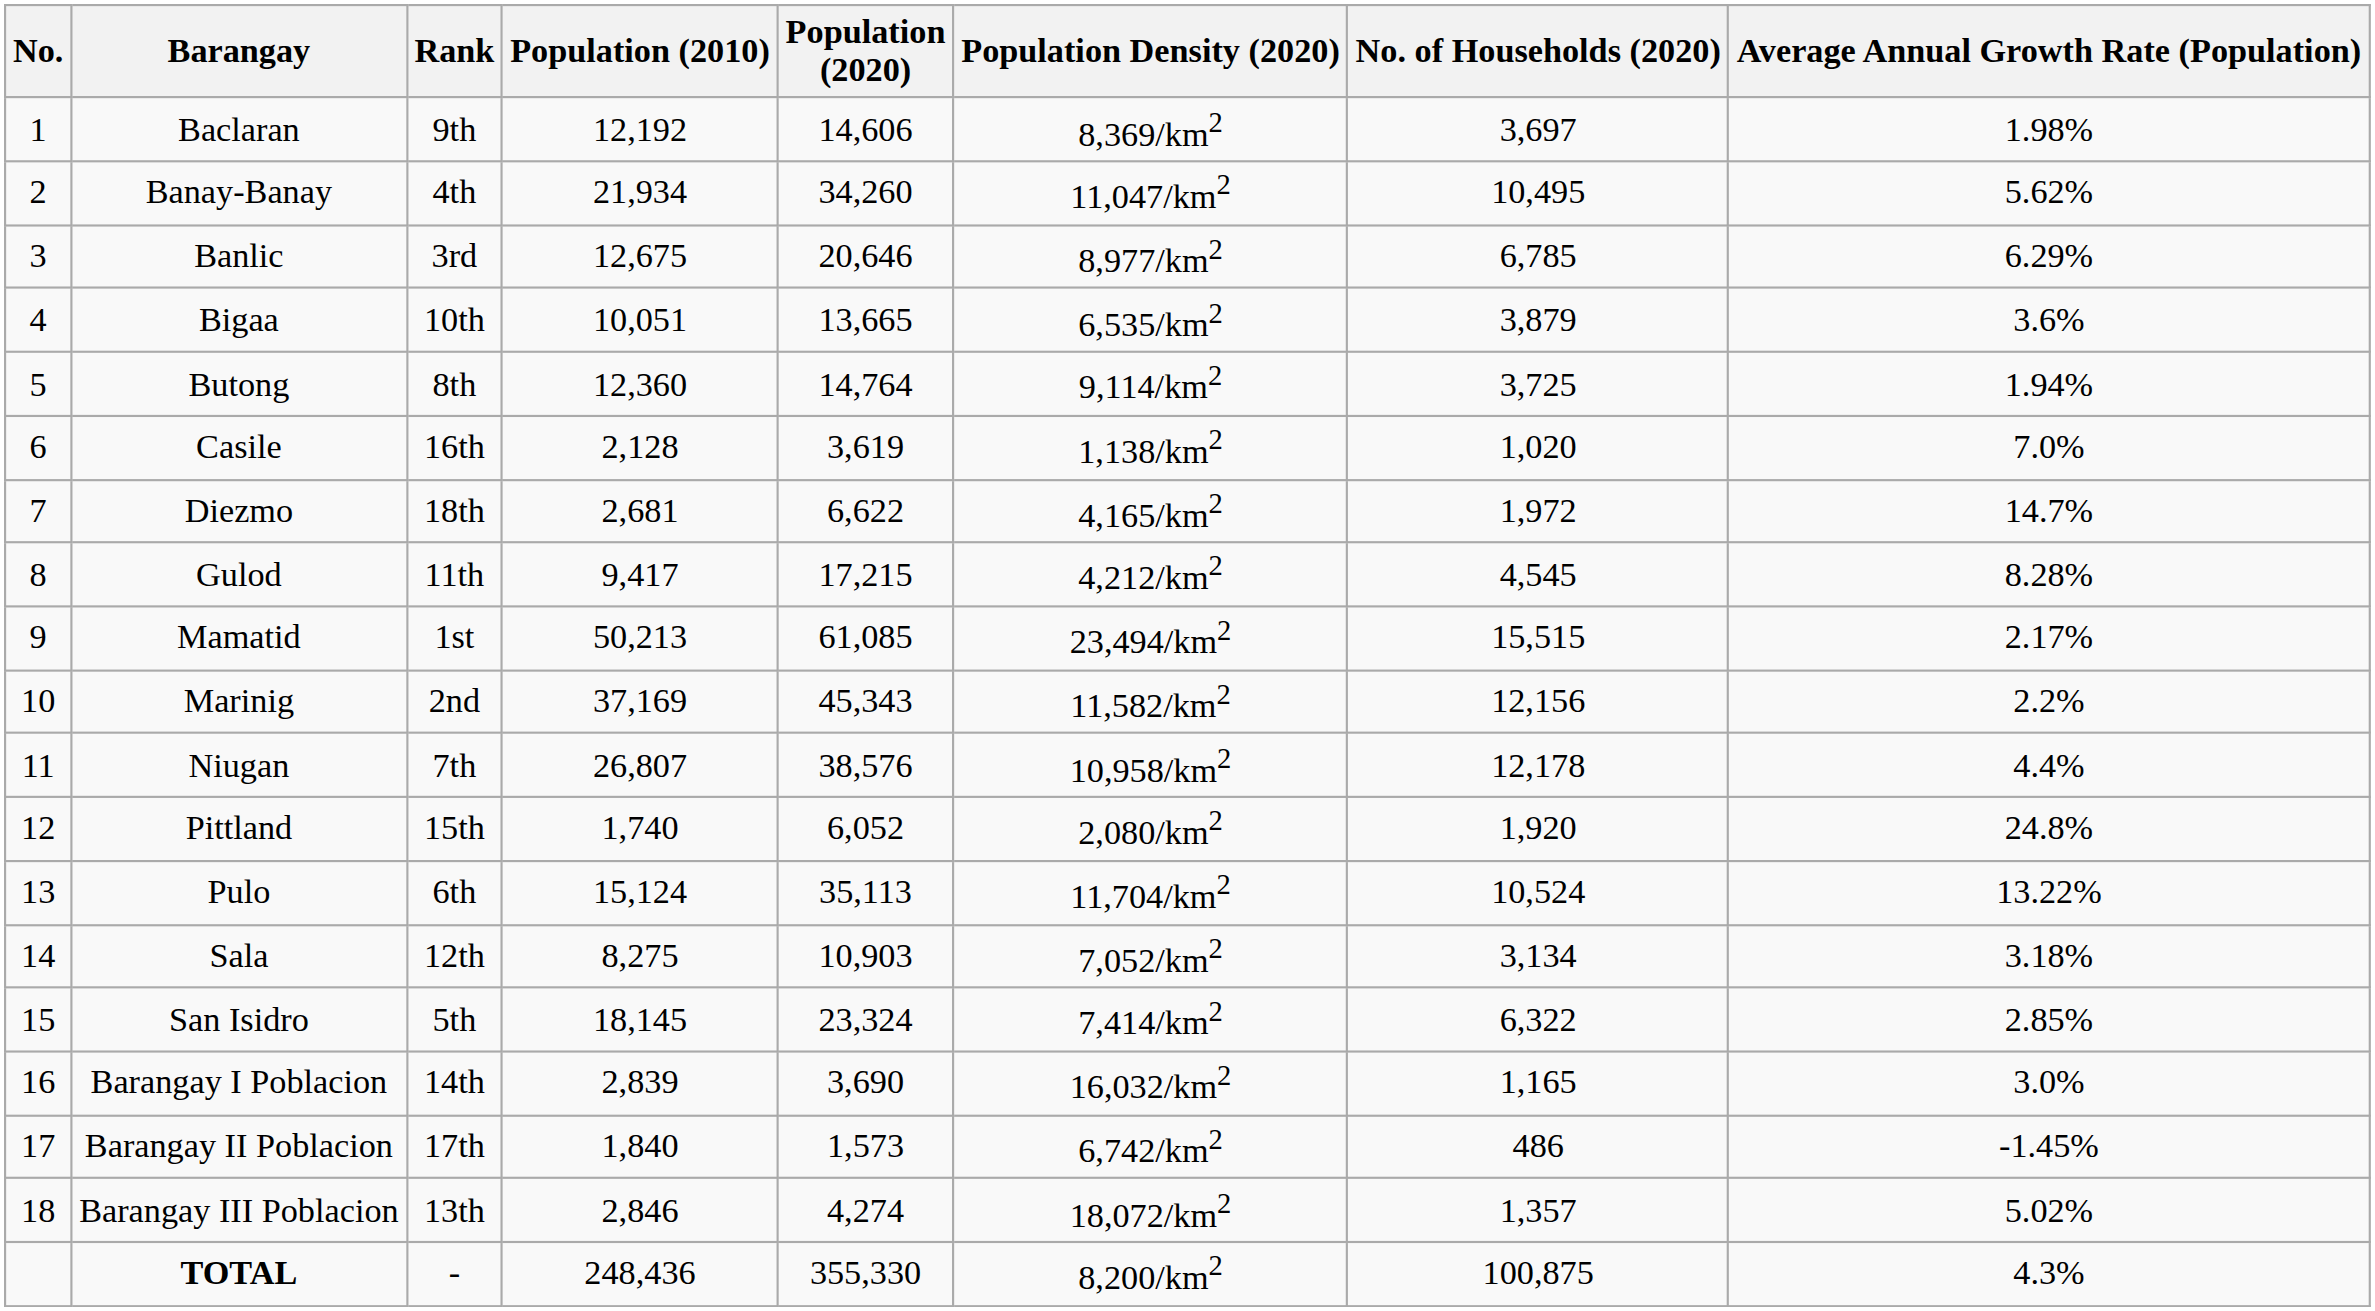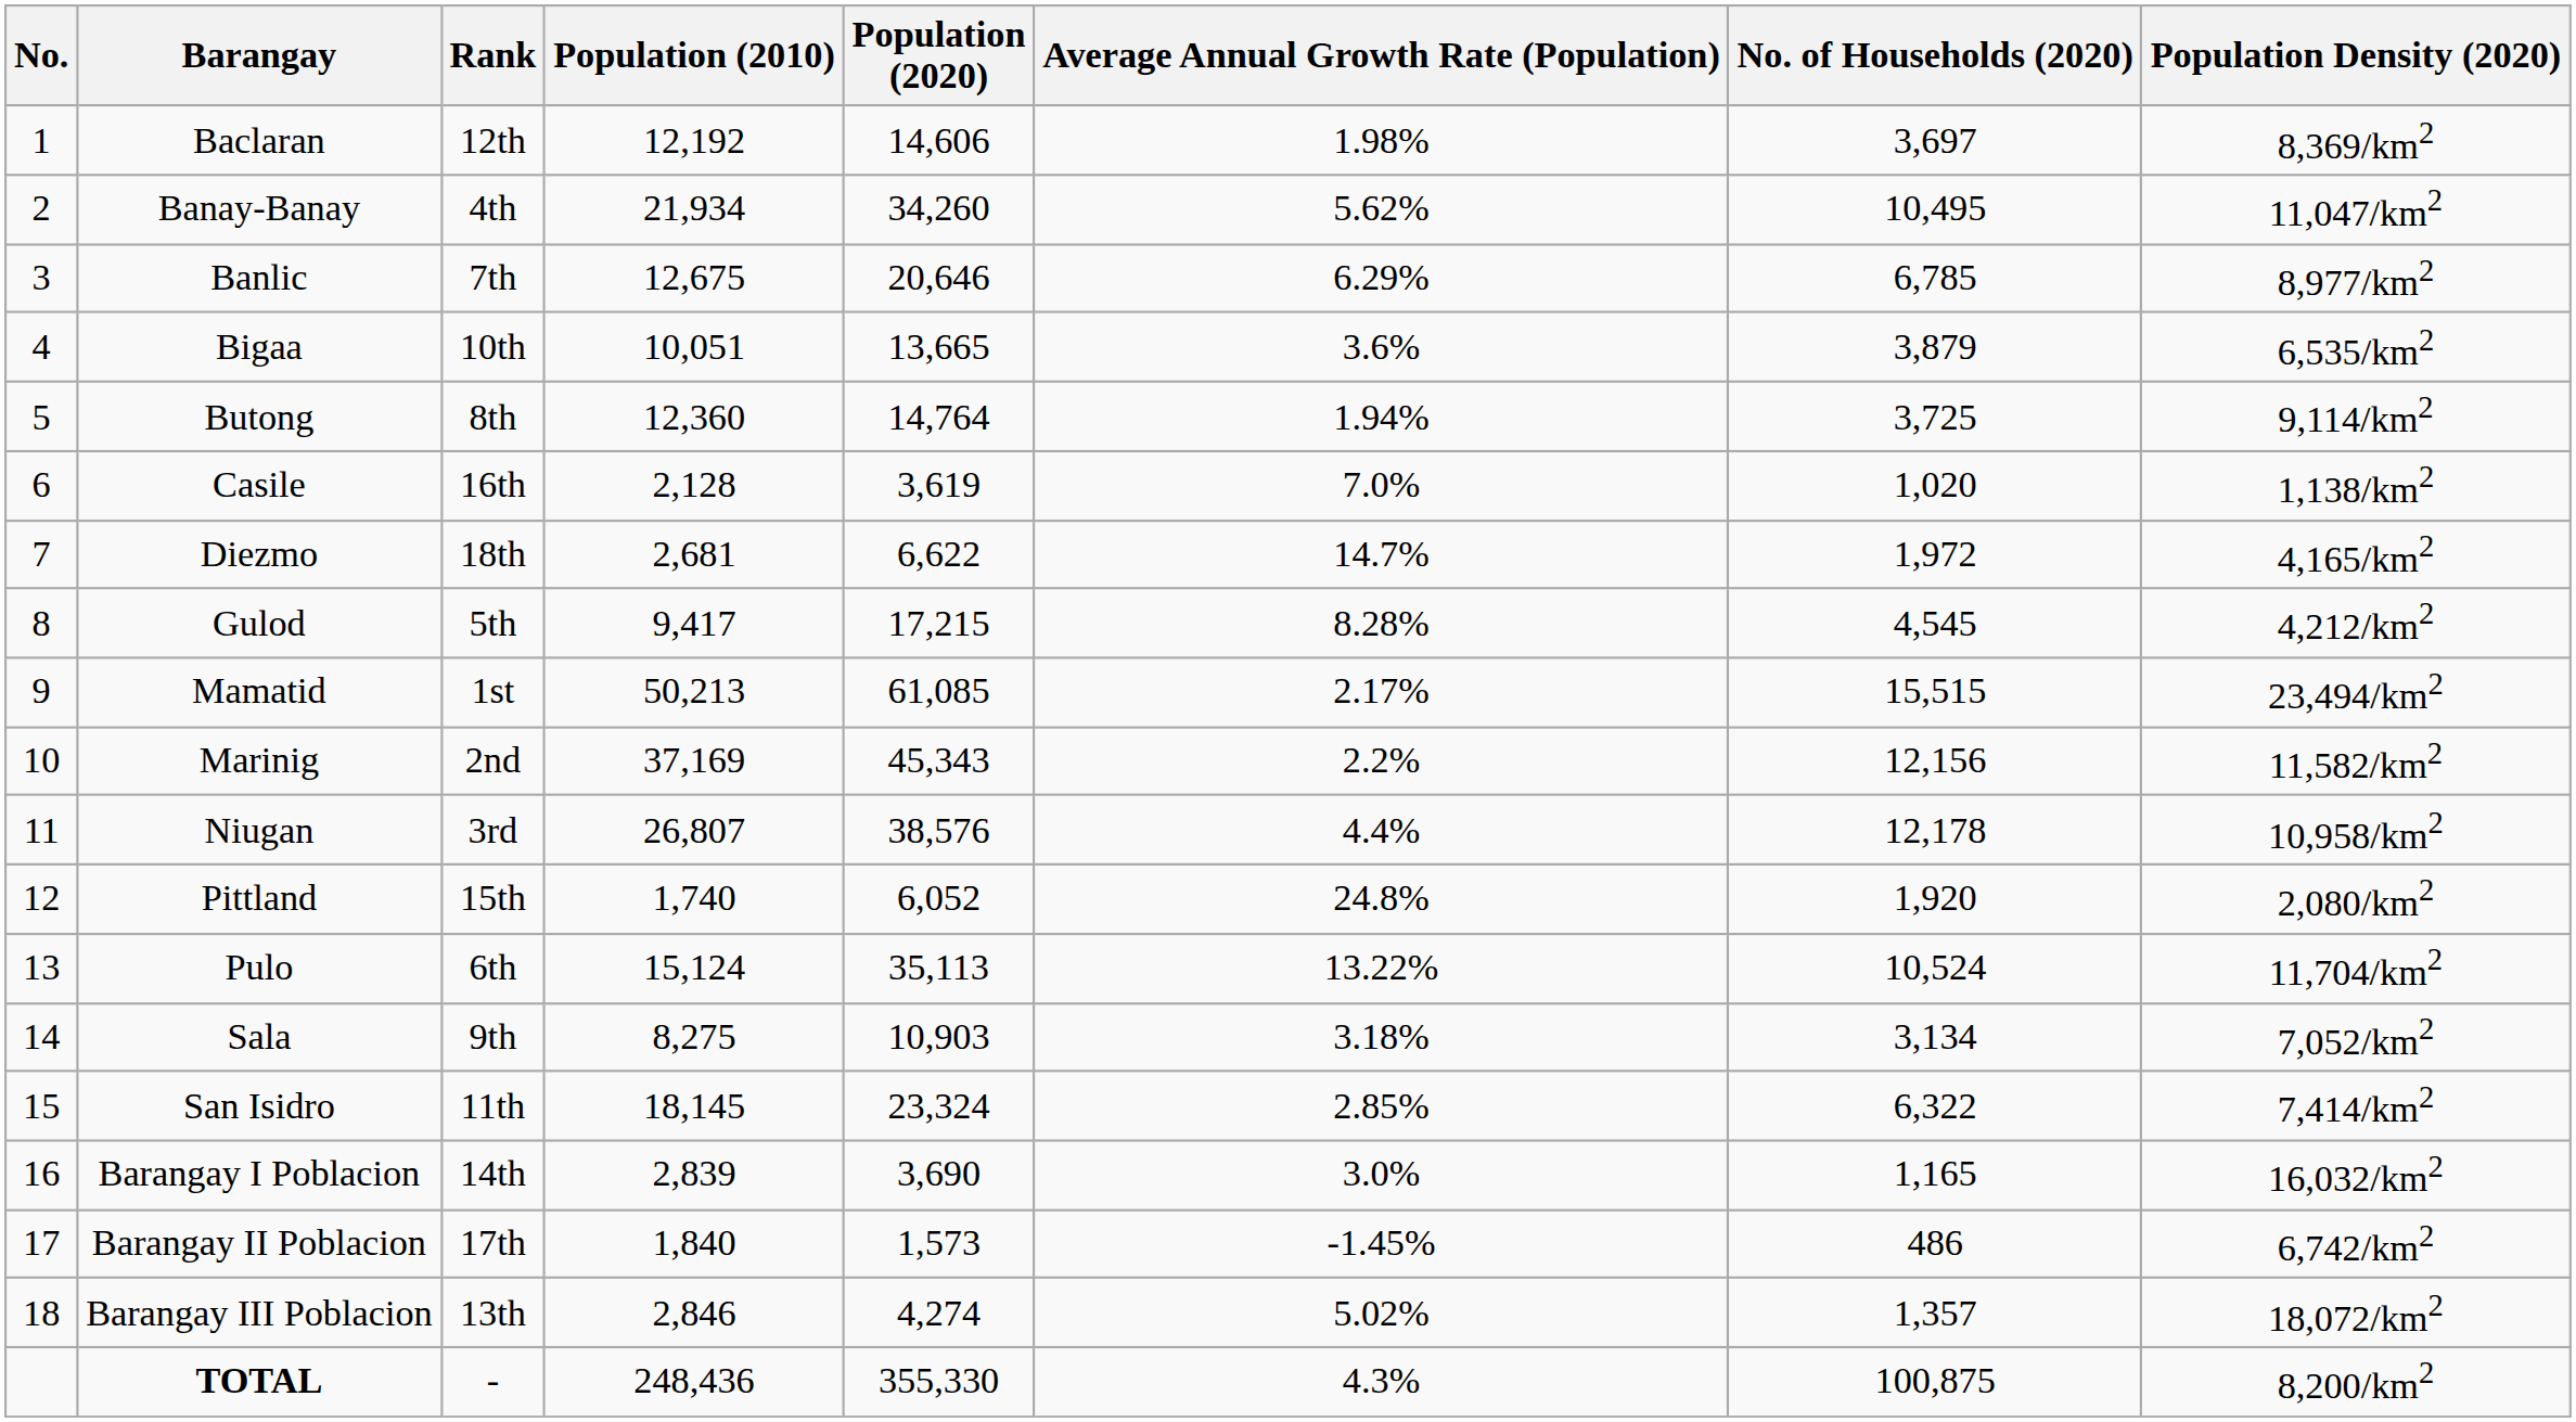 <table class="wikitable sortable" style="text-align: center">
 <tr>
 <th>No.</th>
 <th>Barangay</th>
 <th>Rank</th>
 <th>Population (2010)</th>
 <th>Population<br>(2020)</th>
+<th>Average Annual Growth Rate (Population)</th>
+<th>No. of Households (2020)</th>
 <th>Population Density (2020)</th>
-<th>No. of Households (2020)</th>
-<th>Average Annual Growth Rate (Population)</th>
 </tr>
 <tr>
 <td>1</td>
 <td>Baclaran</td>
-<td>9th</td>
+<td>12th</td>
 <td>12,192</td>
 <td>14,606</td>
+<td>1.98%</td>
+<td>3,697</td>
 <td>8,369/km<sup>2</sup></td>
-<td>3,697</td>
-<td>1.98%</td>
 </tr>
 <tr>
 <td>2</td>
 <td>Banay-Banay</td>
 <td>4th</td>
 <td>21,934</td>
 <td>34,260</td>
+<td>5.62%</td>
+<td>10,495</td>
 <td>11,047/km<sup>2</sup></td>
-<td>10,495</td>
-<td>5.62%</td>
 </tr>
 <tr>
 <td>3</td>
 <td>Banlic</td>
-<td>3rd</td>
+<td>7th</td>
 <td>12,675</td>
 <td>20,646</td>
+<td>6.29%</td>
+<td>6,785</td>
 <td>8,977/km<sup>2</sup></td>
-<td>6,785</td>
-<td>6.29%</td>
 </tr>
 <tr>
 <td>4</td>
 <td>Bigaa</td>
 <td>10th</td>
 <td>10,051</td>
 <td>13,665</td>
+<td>3.6%</td>
+<td>3,879</td>
 <td>6,535/km<sup>2</sup></td>
-<td>3,879</td>
-<td>3.6%</td>
 </tr>
 <tr>
 <td>5</td>
 <td>Butong</td>
 <td>8th</td>
 <td>12,360</td>
 <td>14,764</td>
+<td>1.94%</td>
+<td>3,725</td>
 <td>9,114/km<sup>2</sup></td>
-<td>3,725</td>
-<td>1.94%</td>
 </tr>
 <tr>
 <td>6</td>
 <td>Casile</td>
 <td>16th</td>
 <td>2,128</td>
 <td>3,619</td>
+<td>7.0%</td>
+<td>1,020</td>
 <td>1,138/km<sup>2</sup></td>
-<td>1,020</td>
-<td>7.0%</td>
 </tr>
 <tr>
 <td>7</td>
 <td>Diezmo</td>
 <td>18th</td>
 <td>2,681</td>
 <td>6,622</td>
+<td>14.7%</td>
+<td>1,972</td>
 <td>4,165/km<sup>2</sup></td>
-<td>1,972</td>
-<td>14.7%</td>
 </tr>
 <tr>
 <td>8</td>
 <td>Gulod</td>
-<td>11th</td>
+<td>5th</td>
 <td>9,417</td>
 <td>17,215</td>
+<td>8.28%</td>
+<td>4,545</td>
 <td>4,212/km<sup>2</sup></td>
-<td>4,545</td>
-<td>8.28%</td>
 </tr>
 <tr>
 <td>9</td>
 <td>Mamatid</td>
 <td>1st</td>
 <td>50,213</td>
 <td>61,085</td>
+<td>2.17%</td>
+<td>15,515</td>
 <td>23,494/km<sup>2</sup></td>
-<td>15,515</td>
-<td>2.17%</td>
 </tr>
 <tr>
 <td>10</td>
 <td>Marinig</td>
 <td>2nd</td>
 <td>37,169</td>
 <td>45,343</td>
+<td>2.2%</td>
+<td>12,156</td>
 <td>11,582/km<sup>2</sup></td>
-<td>12,156</td>
-<td>2.2%</td>
 </tr>
 <tr>
 <td>11</td>
 <td>Niugan</td>
-<td>7th</td>
+<td>3rd</td>
 <td>26,807</td>
 <td>38,576</td>
+<td>4.4%</td>
+<td>12,178</td>
 <td>10,958/km<sup>2</sup></td>
-<td>12,178</td>
-<td>4.4%</td>
 </tr>
 <tr>
 <td>12</td>
 <td>Pittland</td>
 <td>15th</td>
 <td>1,740</td>
 <td>6,052</td>
+<td>24.8%</td>
+<td>1,920</td>
 <td>2,080/km<sup>2</sup></td>
-<td>1,920</td>
-<td>24.8%</td>
 </tr>
 <tr>
 <td>13</td>
 <td>Pulo</td>
 <td>6th</td>
 <td>15,124</td>
 <td>35,113</td>
+<td>13.22%</td>
+<td>10,524</td>
 <td>11,704/km<sup>2</sup></td>
-<td>10,524</td>
-<td>13.22%</td>
 </tr>
 <tr>
 <td>14</td>
 <td>Sala</td>
-<td>12th</td>
+<td>9th</td>
 <td>8,275</td>
 <td>10,903</td>
+<td>3.18%</td>
+<td>3,134</td>
 <td>7,052/km<sup>2</sup></td>
-<td>3,134</td>
-<td>3.18%</td>
 </tr>
 <tr>
 <td>15</td>
 <td>San Isidro</td>
-<td>5th</td>
+<td>11th</td>
 <td>18,145</td>
 <td>23,324</td>
+<td>2.85%</td>
+<td>6,322</td>
 <td>7,414/km<sup>2</sup></td>
-<td>6,322</td>
-<td>2.85%</td>
 </tr>
 <tr>
 <td>16</td>
 <td>Barangay I Poblacion</td>
 <td>14th</td>
 <td>2,839</td>
 <td>3,690</td>
+<td>3.0%</td>
+<td>1,165</td>
 <td>16,032/km<sup>2</sup></td>
-<td>1,165</td>
-<td>3.0%</td>
 </tr>
 <tr>
 <td>17</td>
 <td>Barangay II Poblacion</td>
 <td>17th</td>
 <td>1,840</td>
 <td>1,573</td>
+<td>-1.45%</td>
+<td>486</td>
 <td>6,742/km<sup>2</sup></td>
-<td>486</td>
-<td>-1.45%</td>
 </tr>
 <tr>
 <td>18</td>
 <td>Barangay III Poblacion</td>
 <td>13th</td>
 <td>2,846</td>
 <td>4,274</td>
+<td>5.02%</td>
+<td>1,357</td>
 <td>18,072/km<sup>2</sup></td>
-<td>1,357</td>
-<td>5.02%</td>
 </tr>
 <tr>
 <td></td>
 <td><strong>TOTAL</strong></td>
 <td>-</td>
 <td>248,436</td>
 <td>355,330</td>
+<td>4.3%</td>
+<td>100,875</td>
 <td>8,200/km<sup>2</sup></td>
-<td>100,875</td>
-<td>4.3%</td>
 </tr>
 </table>
